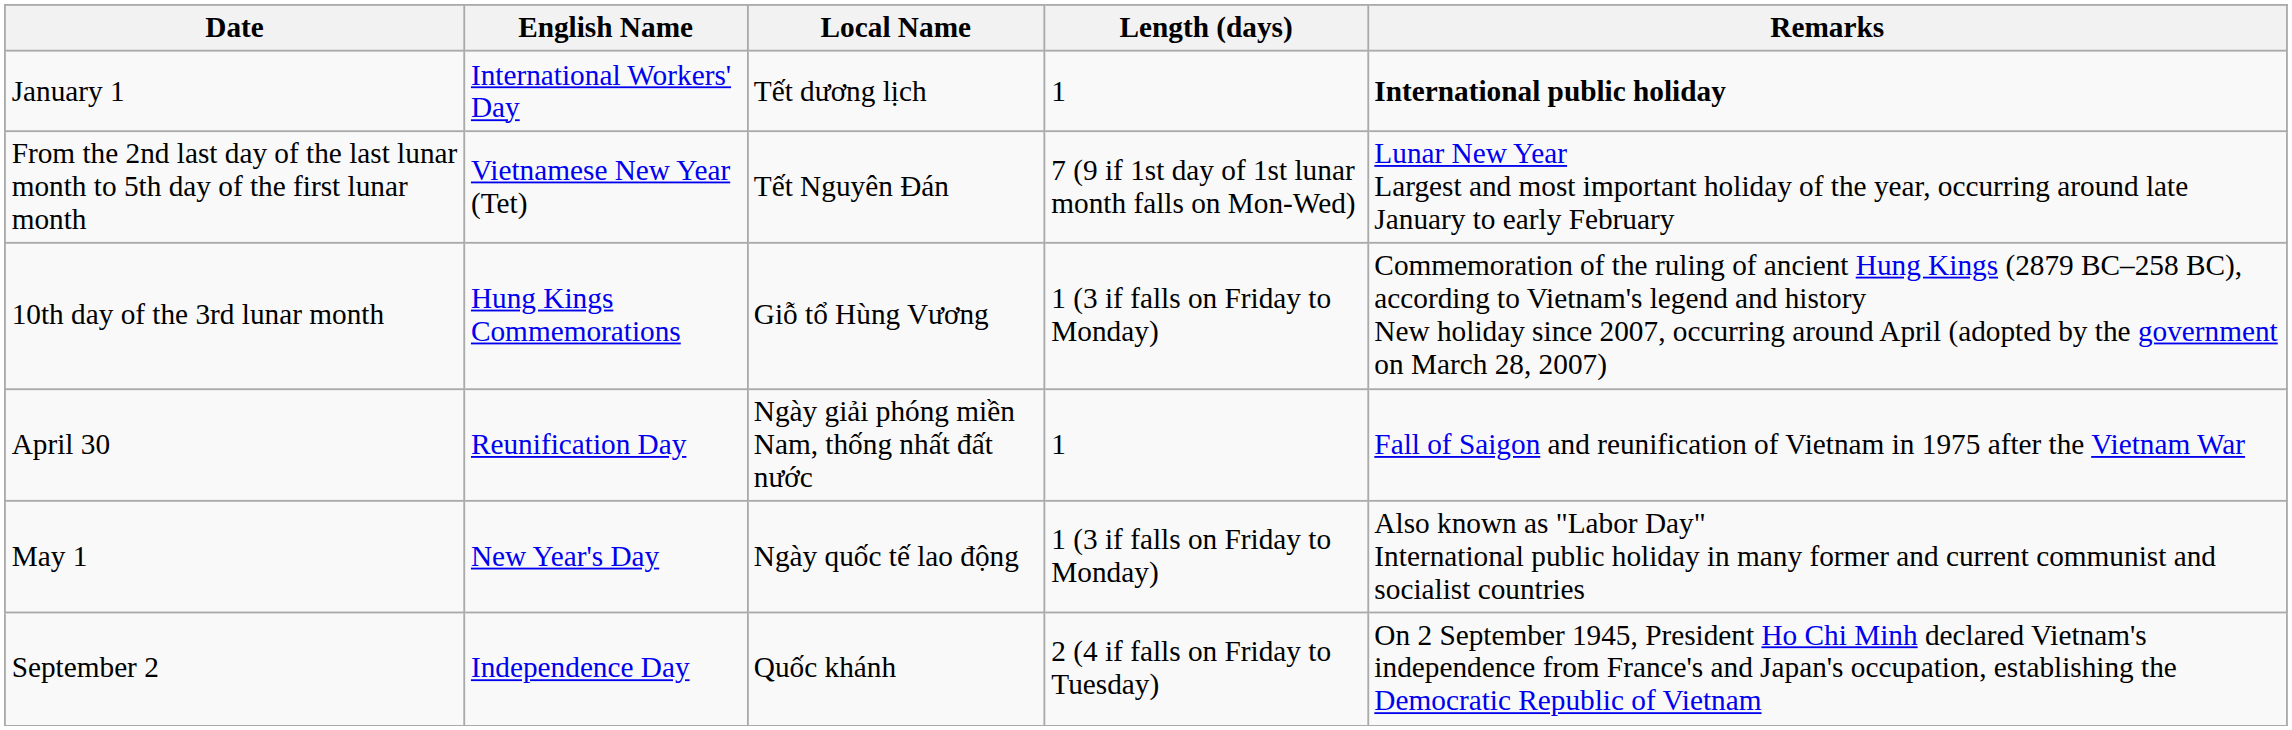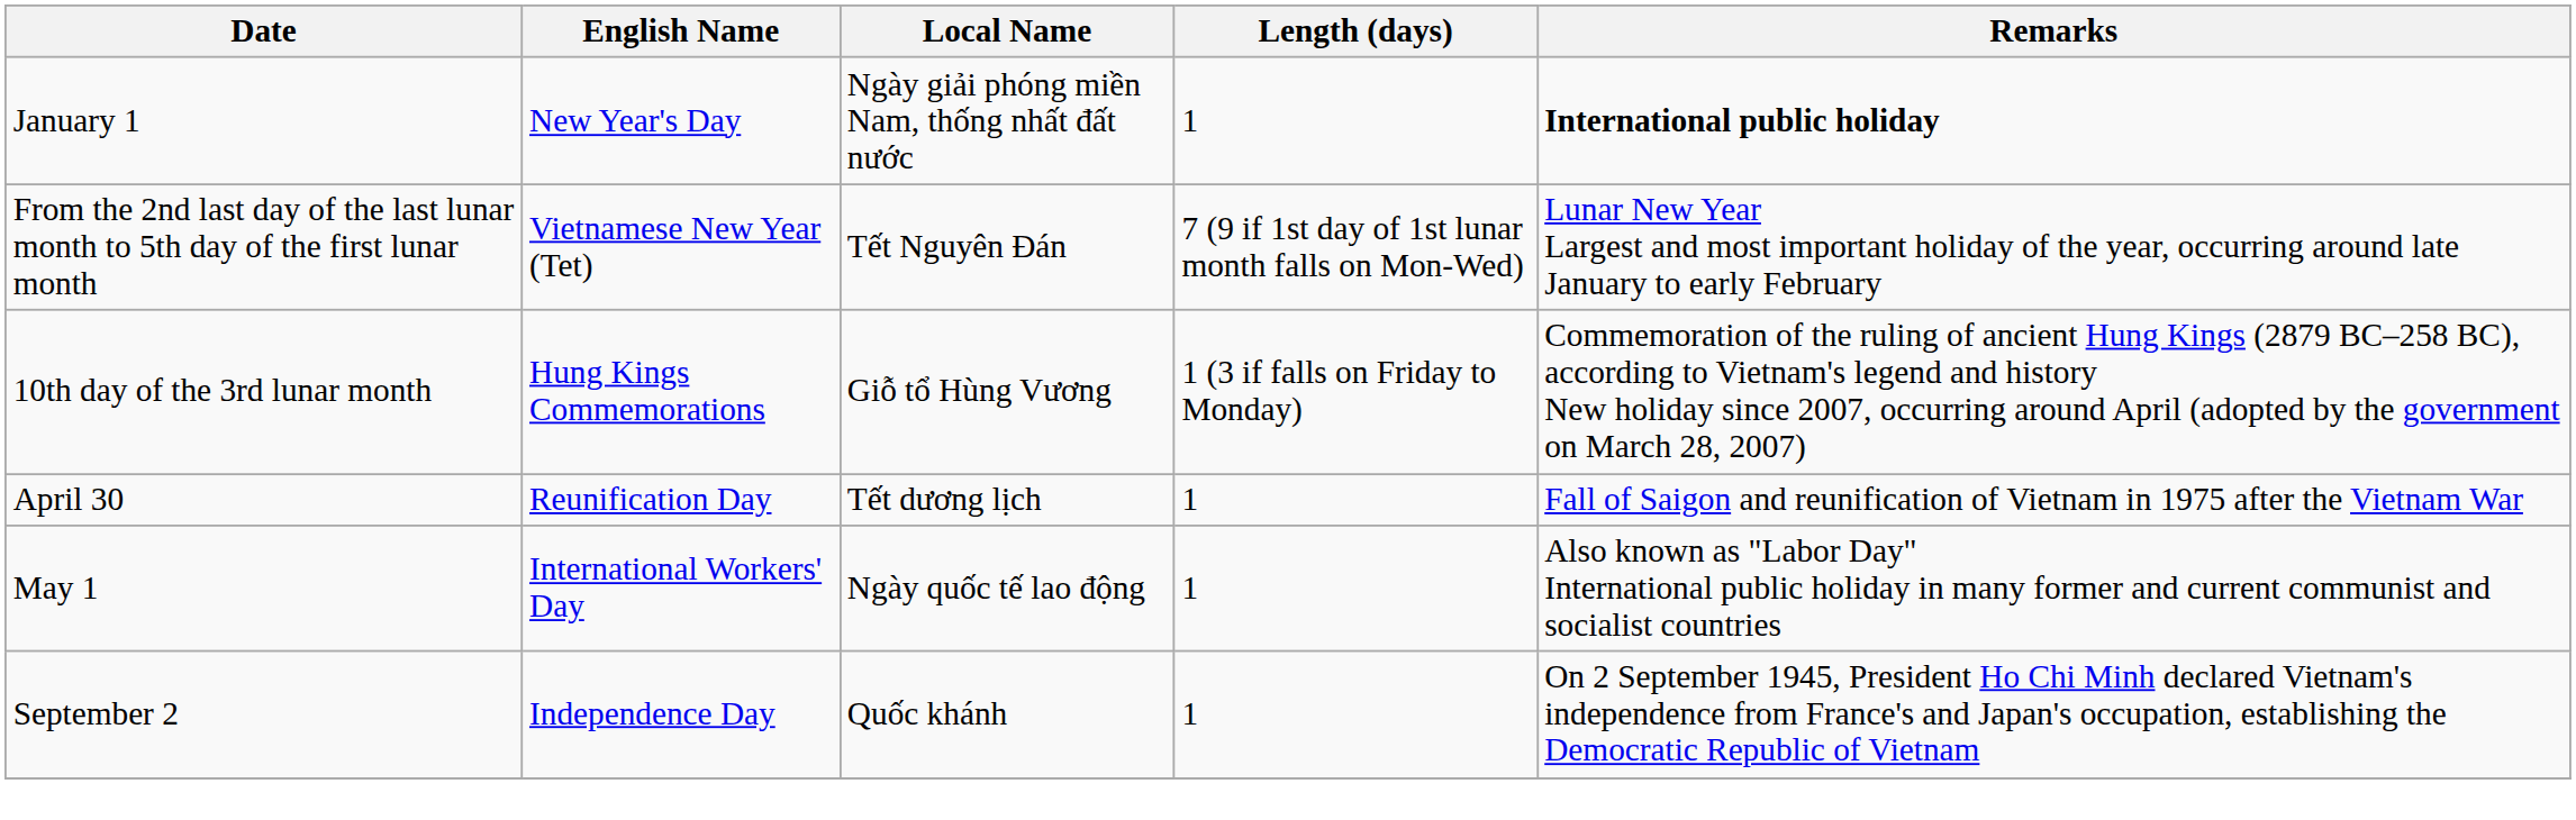 <table class="wikitable">
 <tr>
 <th>Date</th>
 <th>English Name</th>
 <th>Local Name</th>
 <th>Length (days)</th>
 <th>Remarks</th>
 </tr>
 <tr>
 <td>January 1</td>
-<td><a href='#'>International Workers' Day</a></td>
-<td>Tết dương lịch</td>
+<td><a href='#'>New Year's Day</a></td>
+<td>Ngày giải phóng miền Nam, thống nhất đất nước</td>
 <td>1</td>
 <td><strong>International public holiday</strong></td>
 </tr>
 <tr>
 <td>From the 2nd last day of the last lunar month to 5th day of the first lunar month</td>
 <td><a href='#'>Vietnamese New Year</a> (Tet)</td>
 <td>Tết Nguyên Đán</td>
 <td>7 (9 if 1st day of 1st lunar month falls on Mon-Wed)</td>
 <td><a href='#'>Lunar New Year</a> <br>Largest and most important holiday of the year, occurring around late January to early February</td>
 </tr>
 <tr>
 <td>10th day of the 3rd lunar month</td>
 <td><a href='#'>Hung Kings Commemorations</a></td>
 <td>Giỗ tổ Hùng Vương</td>
 <td>1 (3 if falls on Friday to Monday)</td>
 <td>Commemoration of the ruling of ancient <a href='#'>Hung Kings</a> (2879 BC–258 BC), according to Vietnam's legend and history <br>New holiday since 2007, occurring around April (adopted by the <a href='#'>government</a> on March 28, 2007)</td>
 </tr>
 <tr>
 <td>April 30</td>
 <td><a href='#'>Reunification Day</a></td>
-<td>Ngày giải phóng miền Nam, thống nhất đất nước</td>
+<td>Tết dương lịch</td>
 <td>1</td>
 <td><a href='#'>Fall of Saigon</a> and reunification of Vietnam in 1975 after the <a href='#'>Vietnam War</a></td>
 </tr>
 <tr>
 <td>May 1</td>
-<td><a href='#'>New Year's Day</a></td>
+<td><a href='#'>International Workers' Day</a></td>
 <td>Ngày quốc tế lao động</td>
-<td>1 (3 if falls on Friday to Monday)</td>
+<td>1</td>
 <td>Also known as "Labor Day" <br>International public holiday in many former and current communist and socialist countries</td>
 </tr>
 <tr>
 <td>September 2</td>
 <td><a href='#'>Independence Day</a></td>
 <td>Quốc khánh</td>
-<td>2 (4 if falls on Friday to Tuesday)</td>
+<td>1</td>
 <td>On 2 September 1945, President <a href='#'>Ho Chi Minh</a> declared Vietnam's independence from France's and Japan's occupation, establishing the <a href='#'>Democratic Republic of Vietnam</a></td>
 </tr>
 <tr>
 </tr>
 </table>
